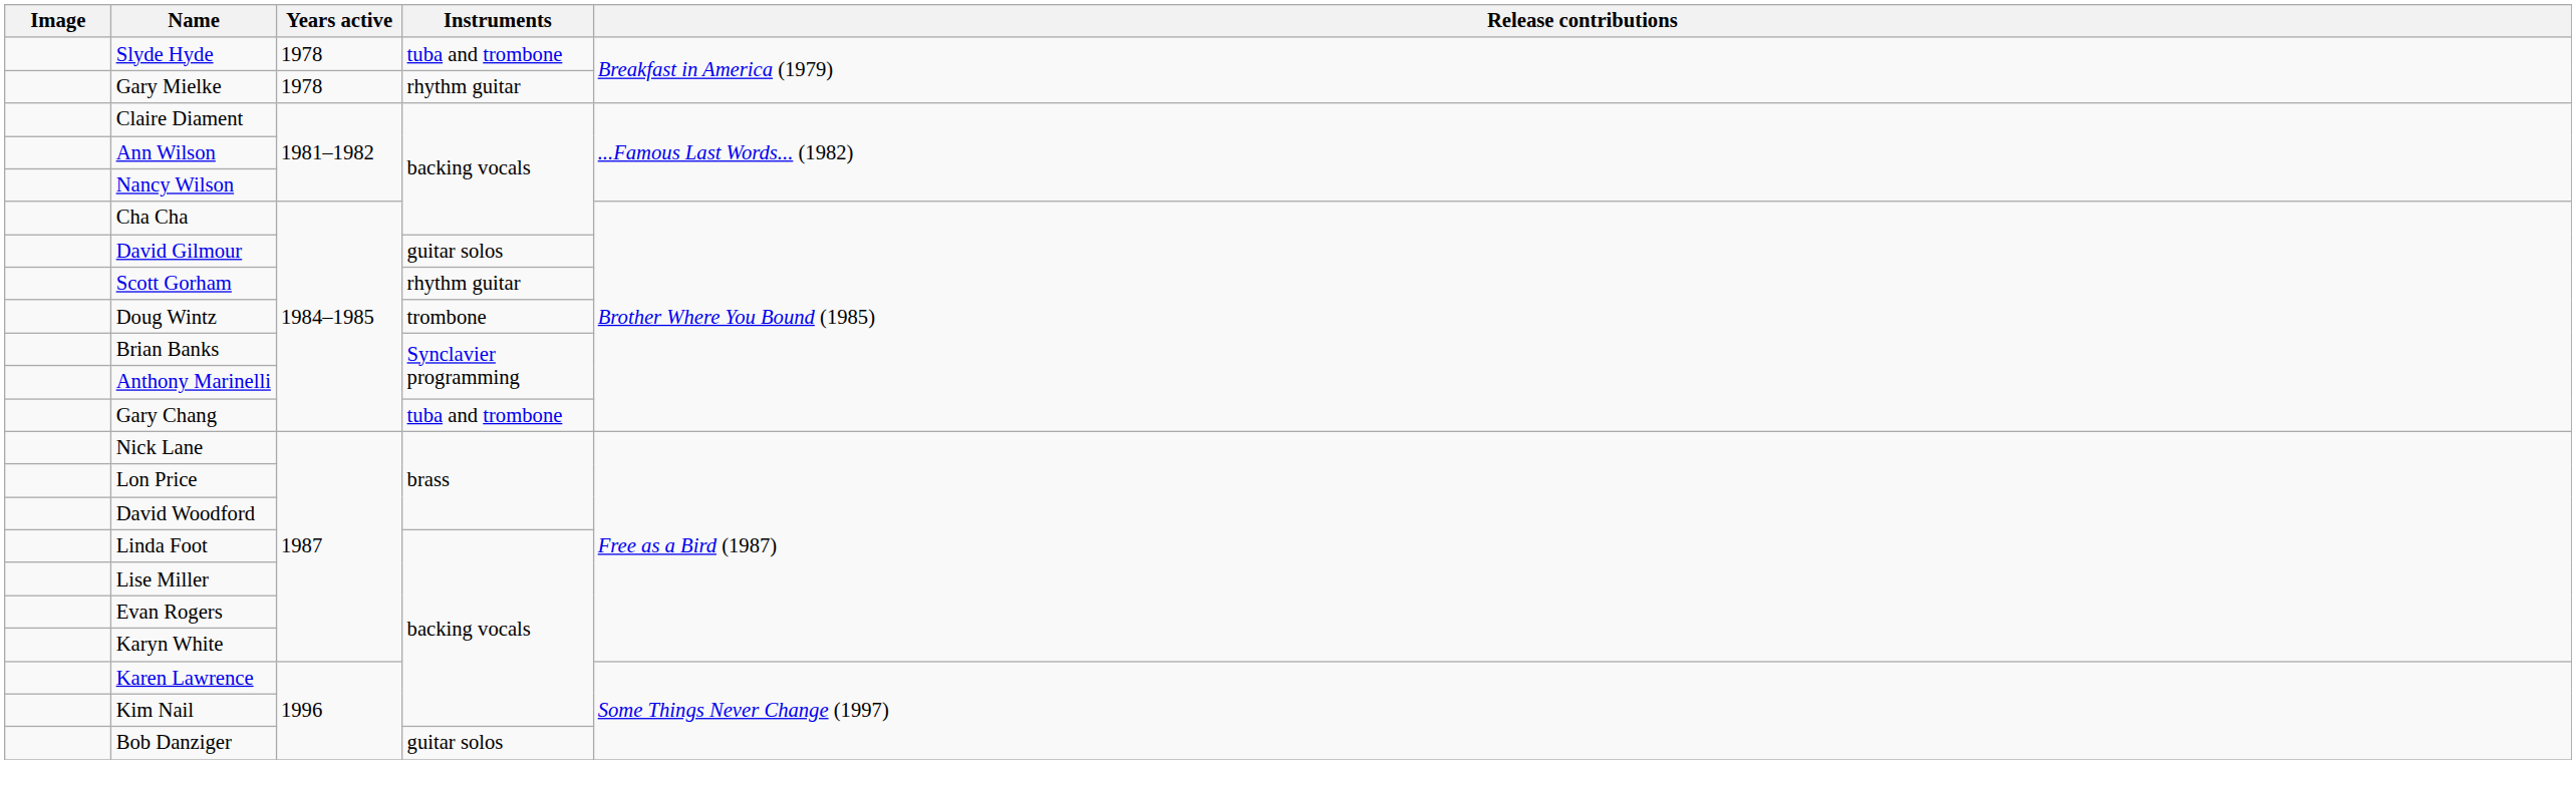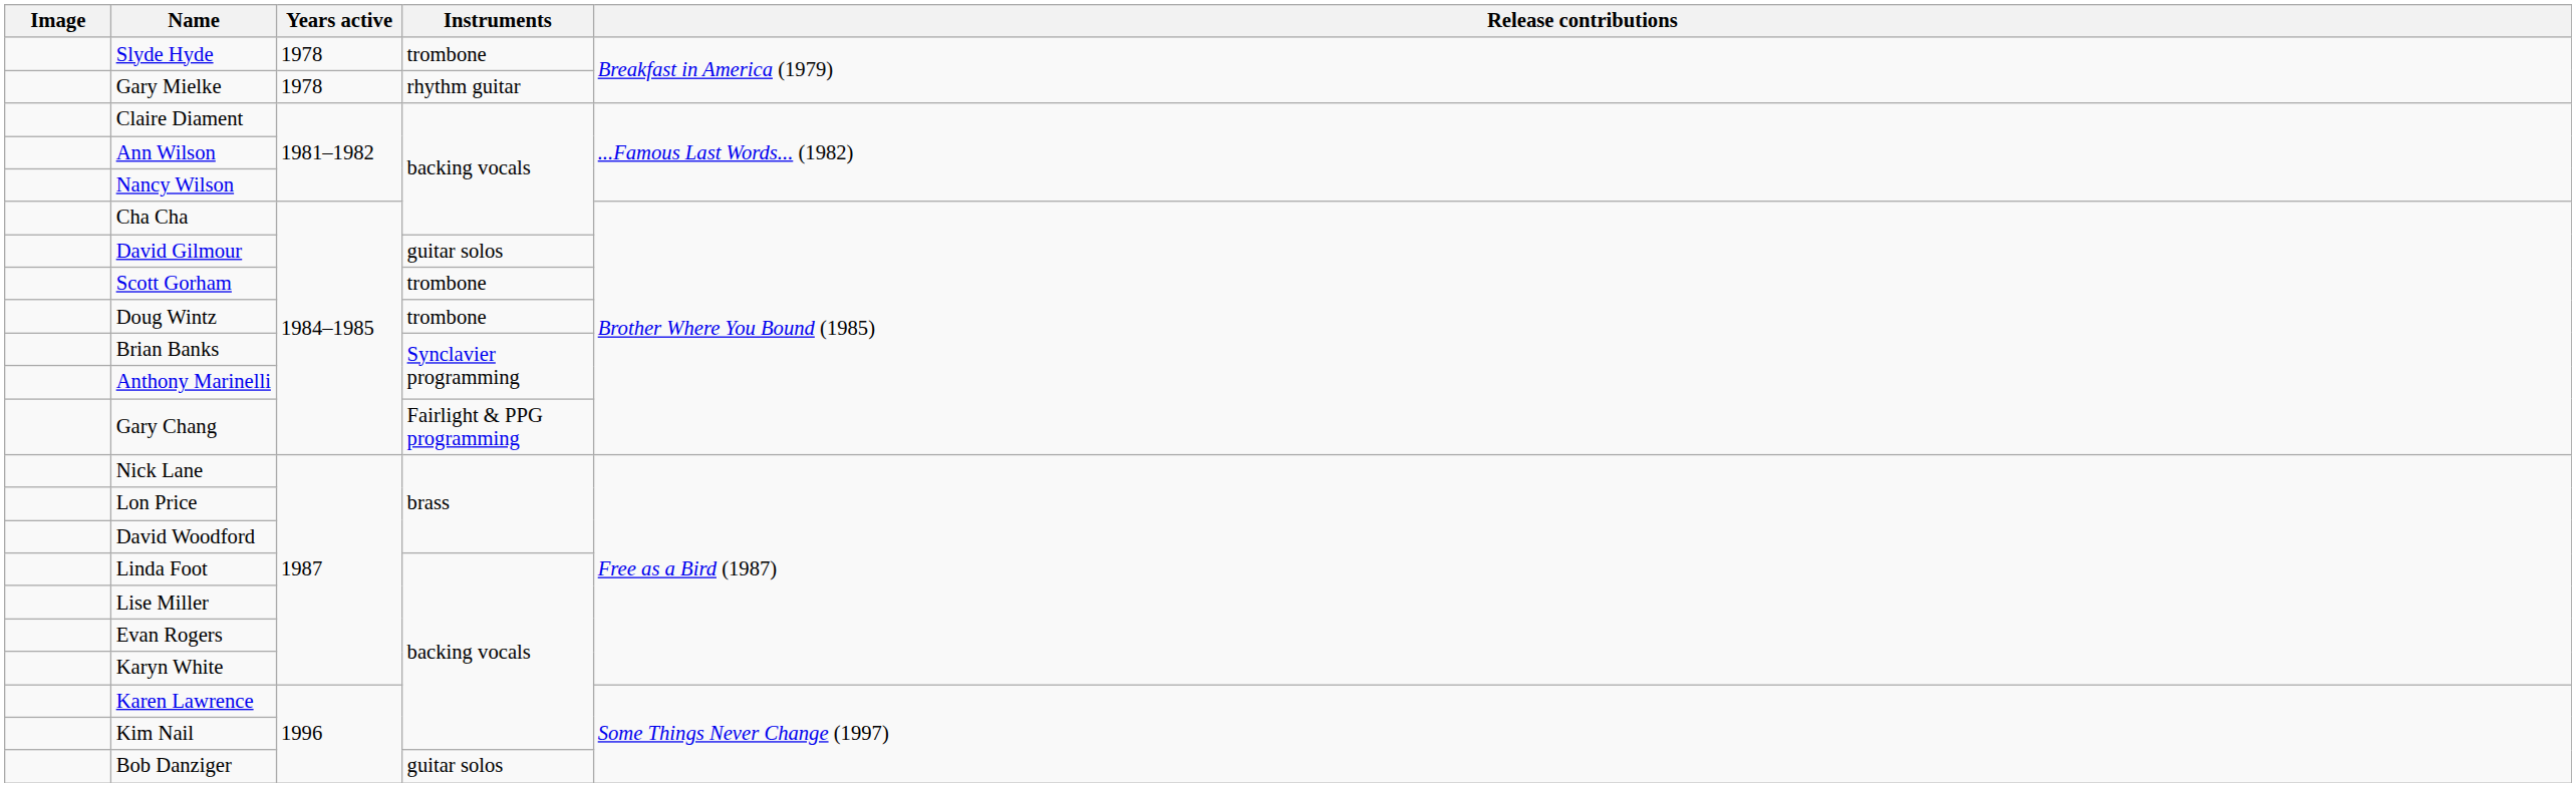 <table class="wikitable" border="1" width="100%">
 <tr>
 <th width="75">Image</th>
 <th width="120">Name</th>
 <th width="90">Years active</th>
 <th width="140">Instruments</th>
 <th>Release contributions</th>
 </tr>
 <tr>
 <td></td>
 <td><a href='#'>Slyde Hyde</a></td>
 <td>1978 </td>
-<td><a href='#'>tuba</a> and <a href='#'>trombone</a></td>
+<td>trombone</td>
 <td rowspan="2"><em><a href='#'>Breakfast in America</a></em> (1979)</td>
 </tr>
 <tr>
 <td></td>
 <td>Gary Mielke</td>
 <td>1978</td>
 <td>rhythm guitar</td>
 </tr>
 <tr>
 <td></td>
 <td>Claire Diament</td>
 <td rowspan="3">1981–1982</td>
 <td rowspan="4">backing vocals</td>
 <td rowspan="3"><em><a href='#'>...Famous Last Words...</a></em> (1982)</td>
 </tr>
 <tr>
 <td></td>
 <td><a href='#'>Ann Wilson</a></td>
 </tr>
 <tr>
 <td></td>
 <td><a href='#'>Nancy Wilson</a></td>
 </tr>
 <tr>
 <td></td>
 <td>Cha Cha</td>
 <td rowspan="7">1984–1985</td>
 <td rowspan="7"><em><a href='#'>Brother Where You Bound</a></em> (1985)</td>
 </tr>
 <tr>
 <td></td>
 <td><a href='#'>David Gilmour</a></td>
 <td>guitar solos</td>
 </tr>
 <tr>
 <td></td>
 <td><a href='#'>Scott Gorham</a></td>
-<td>rhythm guitar</td>
+<td>trombone</td>
 </tr>
 <tr>
 <td></td>
 <td>Doug Wintz</td>
 <td>trombone</td>
 </tr>
 <tr>
 <td></td>
 <td>Brian Banks</td>
 <td rowspan="2"><a href='#'>Synclavier</a> programming</td>
 </tr>
 <tr>
 <td></td>
 <td><a href='#'>Anthony Marinelli</a></td>
 </tr>
 <tr>
 <td></td>
 <td>Gary Chang</td>
-<td><a href='#'>tuba</a> and <a href='#'>trombone</a></td>
+<td>Fairlight & PPG <a href='#'>programming</a></td>
 </tr>
 <tr>
 <td></td>
 <td>Nick Lane</td>
 <td rowspan="7">1987</td>
 <td rowspan="3">brass</td>
 <td rowspan="7"><em><a href='#'>Free as a Bird</a></em> (1987)</td>
 </tr>
 <tr>
 <td></td>
 <td>Lon Price</td>
 </tr>
 <tr>
 <td></td>
 <td>David Woodford</td>
 </tr>
 <tr>
 <td></td>
 <td>Linda Foot</td>
 <td rowspan="6">backing vocals</td>
 </tr>
 <tr>
 <td></td>
 <td>Lise Miller</td>
 </tr>
 <tr>
 <td></td>
 <td>Evan Rogers</td>
 </tr>
 <tr>
 <td></td>
 <td>Karyn White</td>
 </tr>
 <tr>
 <td></td>
 <td><a href='#'>Karen Lawrence</a></td>
 <td rowspan="3">1996</td>
 <td rowspan="3"><em><a href='#'>Some Things Never Change</a></em> (1997)</td>
 </tr>
 <tr>
 <td></td>
 <td>Kim Nail</td>
 </tr>
 <tr>
 <td></td>
 <td>Bob Danziger</td>
 <td>guitar solos</td>
 </tr>
 </table>
